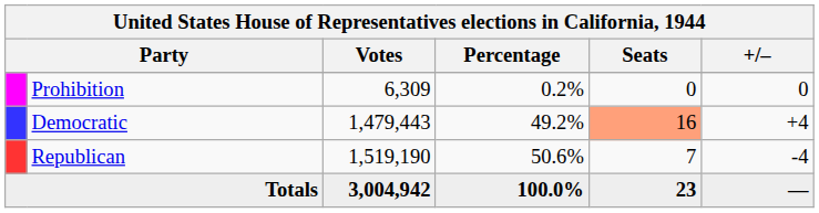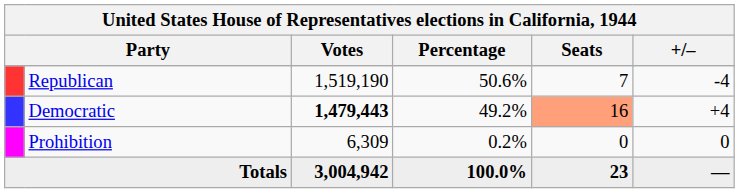 <table class="wikitable" style="font-size: 95%;">
 <tr>
 <th colspan="6">United States House of Representatives elections in California, 1944</th>
 </tr>
 <tr>
 <th colspan=2 style="width: 15em">Party</th>
 <th style="width: 5em">Votes</th>
 <th style="width: 7em">Percentage</th>
 <th style="width: 5em">Seats</th>
 <th style="width: 5em">+/–</th>
 </tr>
 <tr>
 </tr>
 <tr>
+<th style="background-color:#FF3333; width: 3px"></th>
+<td style="width: 130px"><a href='#'>Republican</a></td>
+<td style="text-align:right;">1,519,190</td>
+<td style="text-align:right;">50.6%</td>
+<td style="text-align:right;">7</td>
+<td style="text-align:right;">-4</td>
+</tr>
+<tr>
+<th style="background-color:#3333FF; width: 3px"></th>
+<td style="width: 130px"><a href='#'>Democratic</a></td>
+<td style="text-align:right;"><strong>1,479,443</strong></td>
+<td style="text-align:right;">49.2%</td>
+<td style="background: lightsalmon; text-align:right;">16</td>
+<td style="text-align:right;">+4</td>
+</tr>
+<tr>
 <th style="background-color:#FF00FF; width: 3px"></th>
 <td style="width: 130px"><a href='#'>Prohibition</a></td>
 <td style="text-align:right;">6,309</td>
 <td style="text-align:right;">0.2%</td>
 <td style="text-align:right;">0</td>
 <td style="text-align:right;">0</td>
-</tr>
-<tr>
-<th style="background-color:#3333FF; width: 3px"></th>
-<td style="width: 130px"><a href='#'>Democratic</a></td>
-<td style="text-align:right;">1,479,443</td>
-<td style="text-align:right;">49.2%</td>
-<td style="background: lightsalmon; text-align:right;">16</td>
-<td style="text-align:right;">+4</td>
-</tr>
-<tr>
-<th style="background-color:#FF3333; width: 3px"></th>
-<td style="width: 130px"><a href='#'>Republican</a></td>
-<td style="text-align:right;">1,519,190</td>
-<td style="text-align:right;">50.6%</td>
-<td style="text-align:right;">7</td>
-<td style="text-align:right;">-4</td>
 </tr>
 <tr style="background-color:#EEEEEE;">
 <td colspan="2" align="right"><strong>Totals</strong></td>
 <td style="text-align:right;"><strong>3,004,942</strong></td>
 <td style="text-align:right;"><strong>100.0%</strong></td>
 <td style="text-align:right;"><strong>23</strong></td>
 <td style="text-align:right;"><strong>—</strong></td>
 </tr>
 </table>
